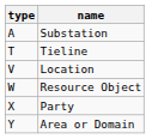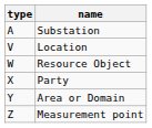 <table class=wikitable>
 <tr>
 <th>type</th>
 <th>name</th>
 </tr>
 <tr>
 <td>A</td>
 <td>Substation</td>
-</tr>
-<tr>
-<td>T</td>
-<td>Tieline</td>
 </tr>
 <tr>
 <td>V</td>
 <td>Location</td>
 </tr>
 <tr>
 <td>W</td>
 <td>Resource Object</td>
 </tr>
 <tr>
 <td>X</td>
 <td>Party</td>
 </tr>
 <tr>
 <td>Y</td>
 <td>Area or Domain</td>
 </tr>
+<tr>
+<td>Z</td>
+<td>Measurement point</td>
+</tr>
 </table>
